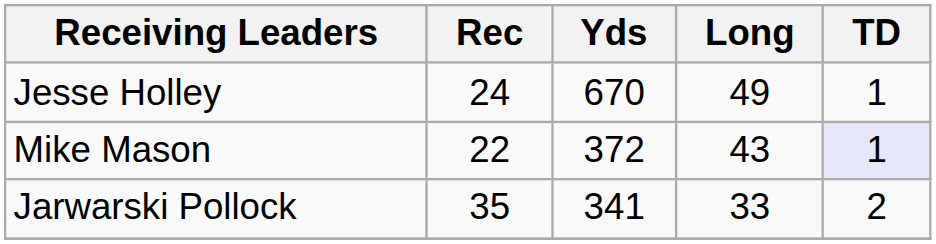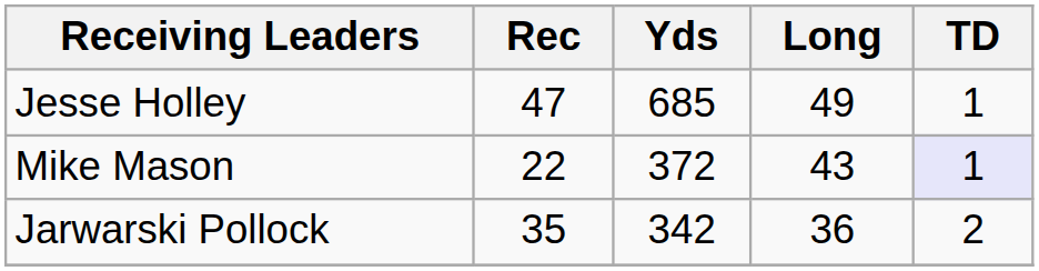 <table class="wikitable">
 <tr>
 <th>    Receiving Leaders    </th>
 <th>  Rec  </th>
 <th>  Yds  </th>
 <th>  Long  </th>
 <th>  TD  </th>
 </tr>
 <tr>
 <td>Jesse Holley</td>
-<td align="center">24</td>
-<td align="center">670</td>
+<td align="center">47</td>
+<td align="center">685</td>
 <td align="center">49</td>
 <td align="center">1</td>
 </tr>
 <tr>
 <td>Mike Mason</td>
 <td align="center">22</td>
 <td align="center">372</td>
 <td align="center">43</td>
 <td align="center" style="background: lavender;">1</td>
 </tr>
 <tr>
 <td>Jarwarski Pollock</td>
 <td align="center">35</td>
-<td align="center">341</td>
-<td align="center">33</td>
+<td align="center">342</td>
+<td align="center">36</td>
 <td align="center">2</td>
 </tr>
 <tr>
 </tr>
 </table>
